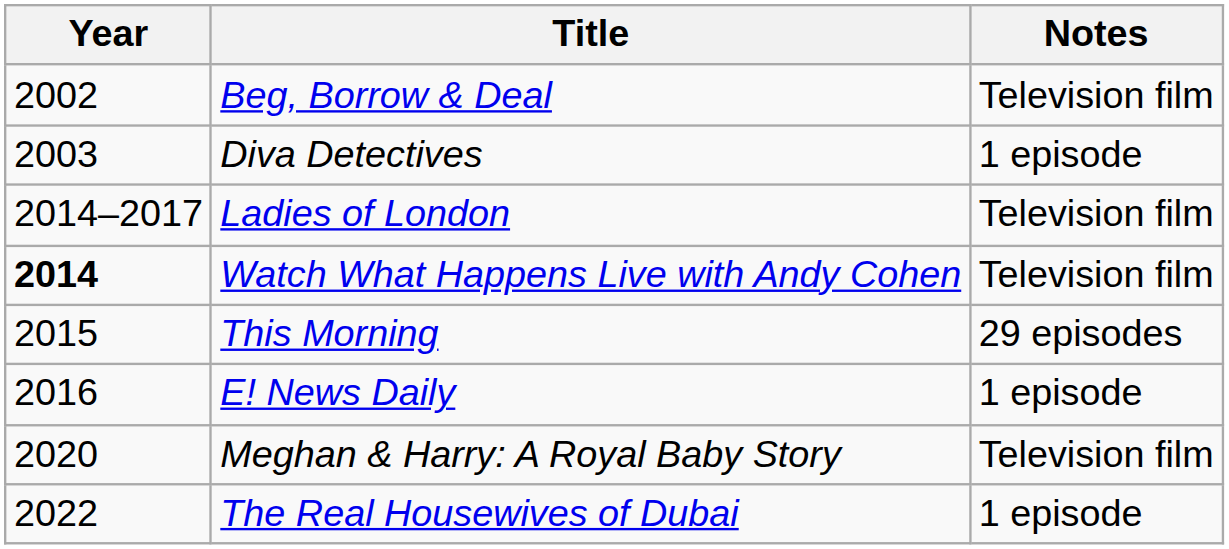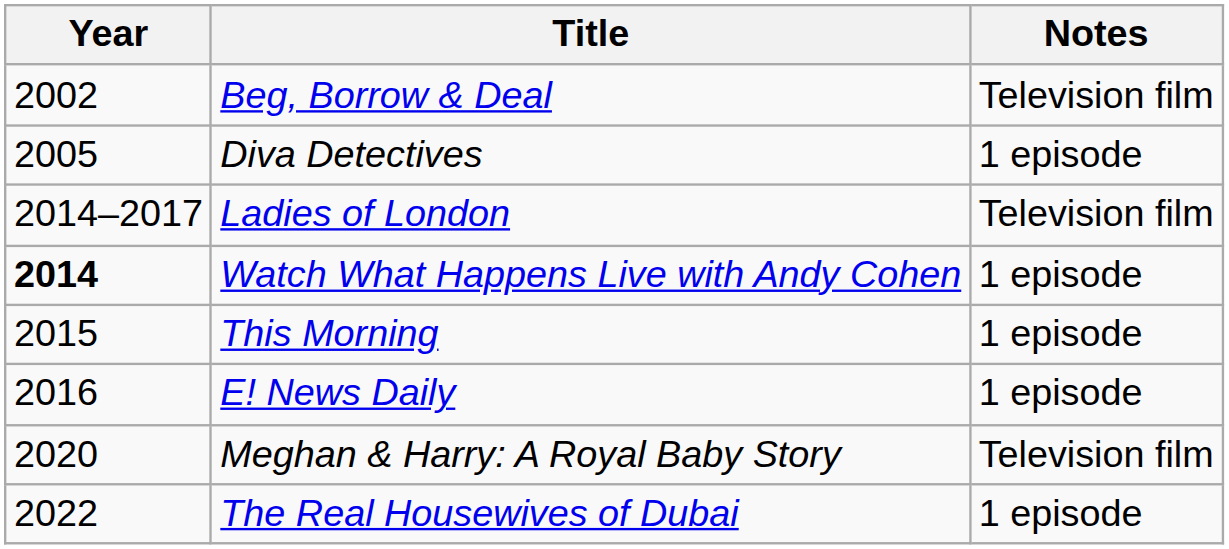 <table class="wikitable sortable">
 <tr>
 <th>Year</th>
 <th>Title</th>
 <th>Notes</th>
 </tr>
 <tr>
 <td>2002</td>
 <td><em><a href='#'>Beg, Borrow & Deal</a></em></td>
 <td>Television film</td>
 </tr>
 <tr>
-<td>2003</td>
+<td>2005</td>
 <td><em>Diva Detectives</em></td>
 <td>1 episode</td>
 </tr>
 <tr>
 <td>2014–2017</td>
 <td><em><a href='#'>Ladies of London</a></em></td>
 <td>Television film</td>
 </tr>
 <tr>
 <td><strong>2014</strong></td>
 <td><em><a href='#'>Watch What Happens Live with Andy Cohen</a></em></td>
-<td>Television film</td>
+<td>1 episode</td>
 </tr>
 <tr>
 <td>2015</td>
 <td><em><a href='#'>This Morning</a></em></td>
-<td>29 episodes</td>
+<td>1 episode</td>
 </tr>
 <tr>
 <td>2016</td>
 <td><em><a href='#'>E! News Daily</a></em></td>
 <td>1 episode</td>
 </tr>
 <tr>
 <td>2020</td>
 <td><em>Meghan & Harry: A Royal Baby Story</em></td>
 <td>Television film</td>
 </tr>
 <tr>
 <td>2022</td>
 <td><em><a href='#'>The Real Housewives of Dubai</a></em></td>
 <td>1 episode</td>
 </tr>
 </table>
